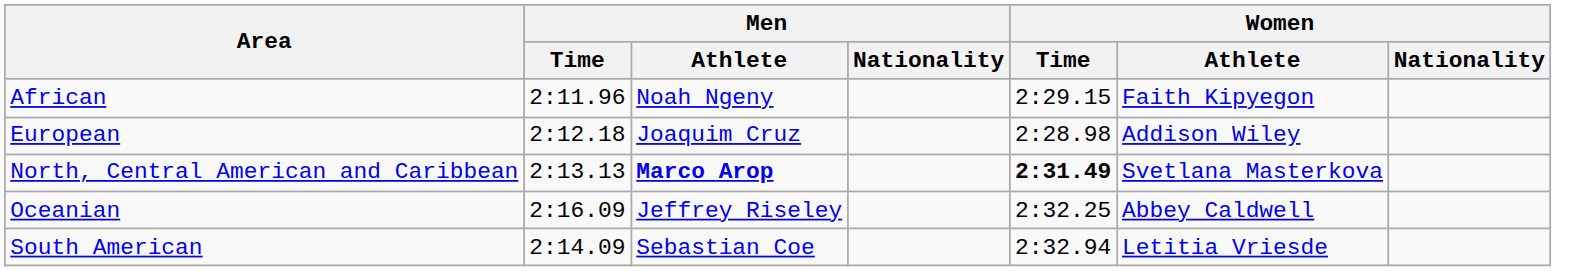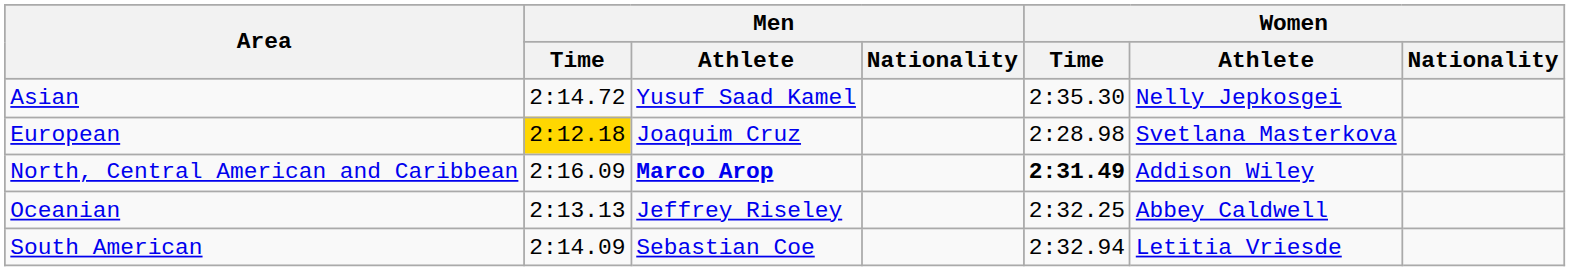 <table class="wikitable">
 <tr>
 <th rowspan="2">Area</th>
 <th colspan="3">Men</th>
 <th colspan="3">Women</th>
 </tr>
 <tr>
 <th scope="col">Time</th>
 <th scope="col">Athlete</th>
 <th scope="col">Nationality</th>
 <th scope="col">Time</th>
 <th scope="col">Athlete</th>
 <th scope="col">Nationality</th>
 </tr>
 <tr>
-<td><a href='#'>African</a></td>
-<td>2:11.96 <strong></strong></td>
-<td><a href='#'>Noah Ngeny</a></td>
+<td><a href='#'>Asian</a></td>
+<td>2:14.72</td>
+<td><a href='#'>Yusuf Saad Kamel</a></td>
 <td></td>
-<td>2:29.15</td>
-<td><a href='#'>Faith Kipyegon</a></td>
+<td>2:35.30</td>
+<td><a href='#'>Nelly Jepkosgei</a></td>
 <td></td>
 </tr>
 <tr>
 <td><a href='#'>European</a></td>
-<td>2:12.18</td>
+<td style="background: gold;">2:12.18</td>
 <td><a href='#'>Joaquim Cruz</a></td>
 <td></td>
 <td>2:28.98 <strong></strong></td>
+<td><a href='#'>Svetlana Masterkova</a></td>
+<td></td>
+</tr>
+<tr>
+<td><a href='#'>North, Central American and Caribbean</a></td>
+<td>2:16.09</td>
+<td><strong><a href='#'>Marco Arop</a></strong></td>
+<td></td>
+<td><strong>2:31.49</strong></td>
 <td><a href='#'>Addison Wiley</a></td>
 <td></td>
 </tr>
 <tr>
-<td><a href='#'>North, Central American and Caribbean</a></td>
+<td><a href='#'>Oceanian</a></td>
 <td>2:13.13</td>
-<td><strong><a href='#'>Marco Arop</a></strong></td>
-<td></td>
-<td><strong>2:31.49</strong></td>
-<td><a href='#'>Svetlana Masterkova</a></td>
-<td></td>
-</tr>
-<tr>
-<td><a href='#'>Oceanian</a></td>
-<td>2:16.09</td>
 <td><a href='#'>Jeffrey Riseley</a></td>
 <td></td>
 <td>2:32.25</td>
 <td><a href='#'>Abbey Caldwell</a></td>
 <td></td>
 </tr>
 <tr>
 <td><a href='#'>South American</a></td>
 <td>2:14.09</td>
 <td><a href='#'>Sebastian Coe</a></td>
 <td></td>
 <td>2:32.94</td>
 <td><a href='#'>Letitia Vriesde</a></td>
 <td></td>
 </tr>
 </table>
